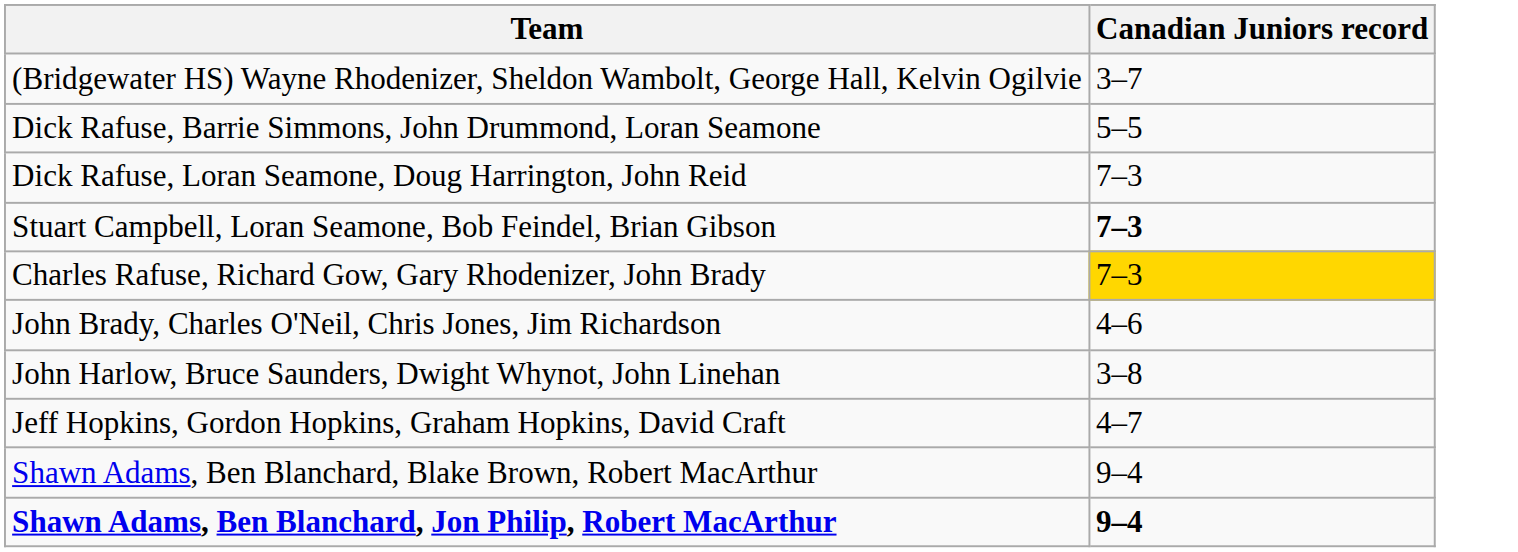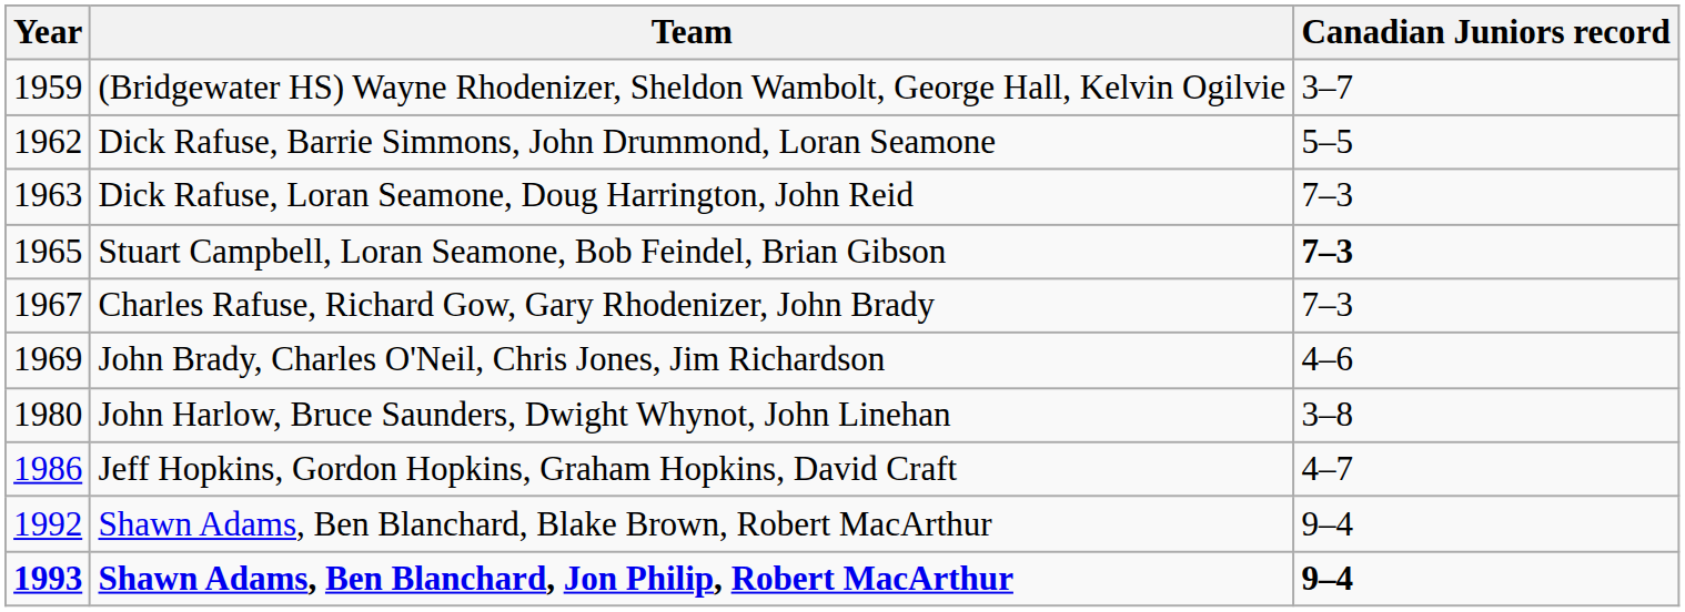 <table class="wikitable">
 <tr>
+<th>Year</th>
 <th>Team</th>
 <th>Canadian Juniors record</th>
 </tr>
 <tr>
+<td>1959</td>
 <td>(Bridgewater HS) Wayne Rhodenizer, Sheldon Wambolt, George Hall, Kelvin Ogilvie</td>
 <td>3–7</td>
 </tr>
 <tr>
+<td>1962</td>
 <td>Dick Rafuse, Barrie Simmons, John Drummond, Loran Seamone</td>
 <td>5–5</td>
 </tr>
 <tr>
+<td>1963</td>
 <td>Dick Rafuse, Loran Seamone, Doug Harrington, John Reid</td>
 <td>7–3</td>
 </tr>
 <tr>
+<td>1965</td>
 <td>Stuart Campbell, Loran Seamone, Bob Feindel, Brian Gibson</td>
 <td><strong>7–3</strong></td>
 </tr>
 <tr>
+<td>1967</td>
 <td>Charles Rafuse, Richard Gow, Gary Rhodenizer, John Brady</td>
-<td style="background: gold;">7–3</td>
+<td>7–3</td>
 </tr>
 <tr>
+<td>1969</td>
 <td>John Brady, Charles O'Neil, Chris Jones, Jim Richardson</td>
 <td>4–6</td>
 </tr>
 <tr>
+<td>1980</td>
 <td>John Harlow, Bruce Saunders, Dwight Whynot, John Linehan</td>
 <td>3–8</td>
 </tr>
 <tr>
+<td><a href='#'>1986</a></td>
 <td>Jeff Hopkins, Gordon Hopkins, Graham Hopkins, David Craft</td>
 <td>4–7</td>
 </tr>
 <tr>
+<td><a href='#'>1992</a></td>
 <td><a href='#'>Shawn Adams</a>, Ben Blanchard, Blake Brown, Robert MacArthur</td>
 <td>9–4</td>
 </tr>
 <tr>
+<td><strong><a href='#'>1993</a></strong></td>
 <td><strong><a href='#'>Shawn Adams</a>, <a href='#'>Ben Blanchard</a>, <a href='#'>Jon Philip</a>, <a href='#'>Robert MacArthur</a></strong></td>
 <td><strong>9–4</strong></td>
 </tr>
 </table>
